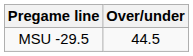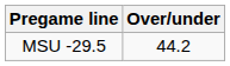 <table class="wikitable">
 <tr align="center">
 <th style=>Pregame line</th>
 <th style=>Over/under</th>
 </tr>
 <tr align="center">
 <td>MSU -29.5</td>
-<td>44.5</td>
+<td>44.2</td>
 </tr>
 </table>
